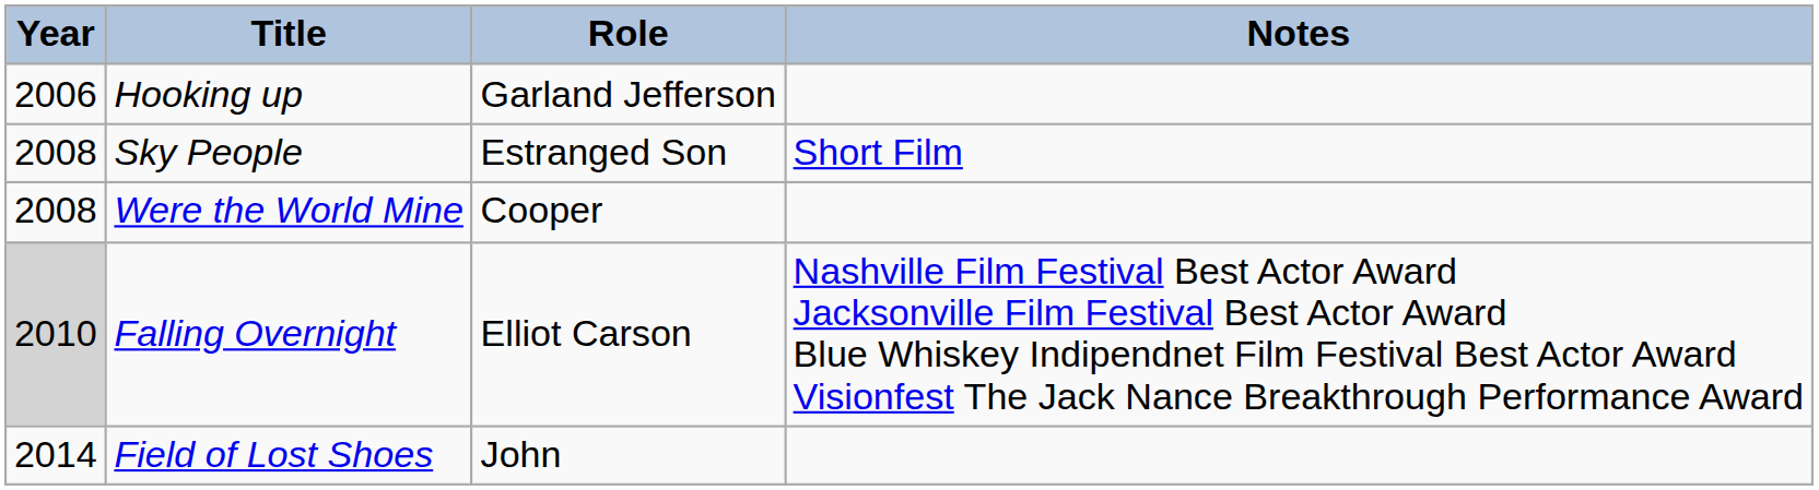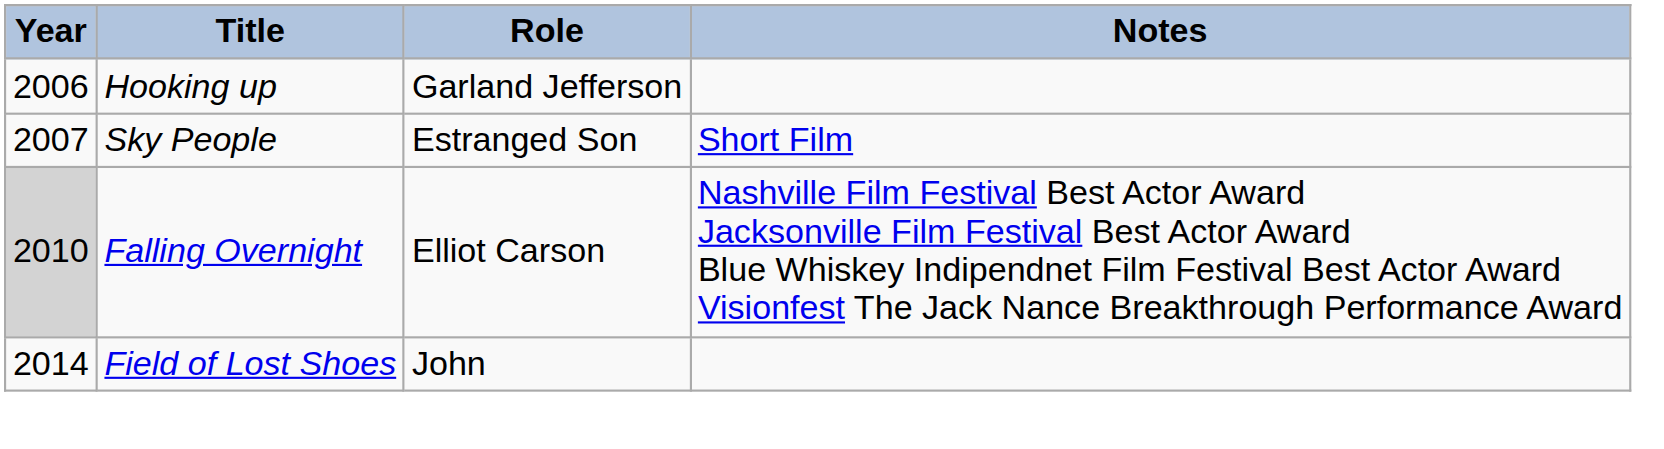 <table class="wikitable">
 <tr style="text-align:center;">
 </tr>
 <tr>
 <th style="background:#B0C4DE;">Year</th>
 <th style="background:#B0C4DE;">Title</th>
 <th style="background:#B0C4DE;">Role</th>
 <th style="background:#B0C4DE;">Notes</th>
 </tr>
 <tr>
 <td>2006</td>
 <td><em>Hooking up</em></td>
 <td>Garland Jefferson</td>
 <td></td>
 </tr>
 <tr>
-<td>2008</td>
+<td>2007</td>
 <td><em>Sky People</em></td>
 <td>Estranged Son</td>
 <td><a href='#'>Short Film</a></td>
-</tr>
-<tr>
-<td>2008</td>
-<td><em><a href='#'>Were the World Mine</a></em></td>
-<td>Cooper</td>
-<td></td>
 </tr>
 <tr>
 <td style="background: lightgrey;">2010</td>
 <td><em><a href='#'>Falling Overnight</a></em></td>
 <td>Elliot Carson</td>
 <td><a href='#'>Nashville Film Festival</a> Best Actor Award<br><a href='#'>Jacksonville Film Festival</a> Best Actor Award<br>Blue Whiskey Indipendnet Film Festival Best Actor Award<br><a href='#'>Visionfest</a> The Jack Nance Breakthrough Performance Award</td>
 </tr>
 <tr>
 <td>2014</td>
 <td><em><a href='#'>Field of Lost Shoes</a></em></td>
 <td>John</td>
 <td></td>
 </tr>
 </table>
